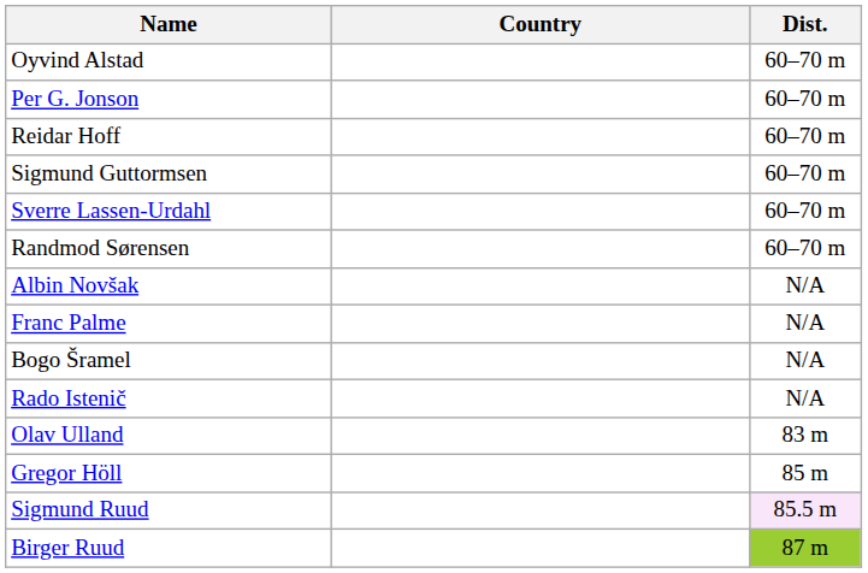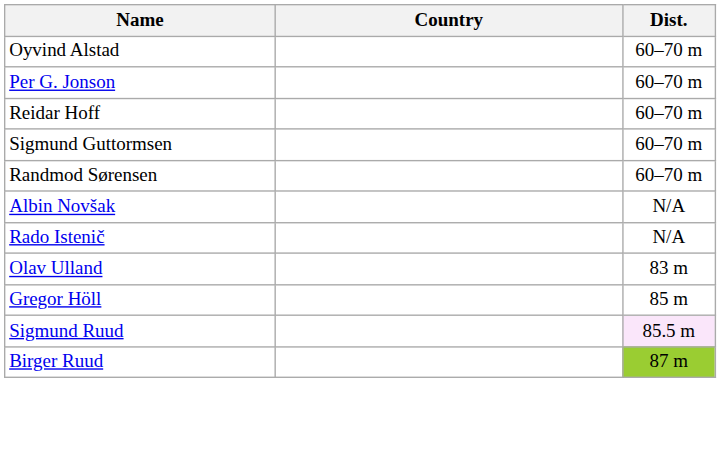 <table class="wikitable collapsible autocollapse sortable" cellpadding="3" cellspacing="0" border="1" style="background:#fff; font-size:86%; width:26%; line-height:16px; border:grey solid 1px; border-collapse:collapse;">
 <tr>
 <th width="135">Name</th>
 <th width="175">Country</th>
 <th width="42">Dist.</th>
 </tr>
 <tr>
 <td>Oyvind Alstad</td>
 <td></td>
 <td align=center>60–70 m</td>
 </tr>
 <tr>
 <td><a href='#'>Per G. Jonson</a></td>
 <td></td>
 <td align=center>60–70 m</td>
 </tr>
 <tr>
 <td>Reidar Hoff</td>
 <td></td>
 <td align=center>60–70 m</td>
 </tr>
 <tr>
 <td>Sigmund Guttormsen</td>
 <td></td>
 <td align=center>60–70 m</td>
 </tr>
 <tr>
-<td><a href='#'>Sverre Lassen-Urdahl</a></td>
-<td></td>
-<td align=center>60–70 m</td>
-</tr>
-<tr>
 <td>Randmod Sørensen</td>
 <td></td>
 <td align=center>60–70 m</td>
 </tr>
 <tr>
 <td><a href='#'>Albin Novšak</a></td>
-<td></td>
-<td align=center>N/A</td>
-</tr>
-<tr>
-<td><a href='#'>Franc Palme</a></td>
-<td></td>
-<td align=center>N/A</td>
-</tr>
-<tr>
-<td>Bogo Šramel</td>
 <td></td>
 <td align=center>N/A</td>
 </tr>
 <tr>
 <td><a href='#'>Rado Istenič</a></td>
 <td></td>
 <td align=center>N/A</td>
 </tr>
 <tr>
 <td><a href='#'>Olav Ulland</a></td>
 <td></td>
 <td align=center>83 m</td>
 </tr>
 <tr>
 <td><a href='#'>Gregor Höll</a></td>
 <td></td>
 <td align=center>85 m</td>
 </tr>
 <tr>
 <td><a href='#'>Sigmund Ruud</a></td>
 <td></td>
 <td align=center bgcolor=#FAE6FA>85.5 m</td>
 </tr>
 <tr>
 <td><a href='#'>Birger Ruud</a></td>
 <td></td>
 <td align=center bgcolor=#9ACD32>87 m</td>
 </tr>
 </table>
